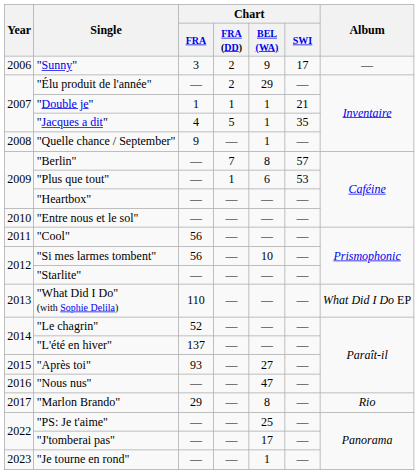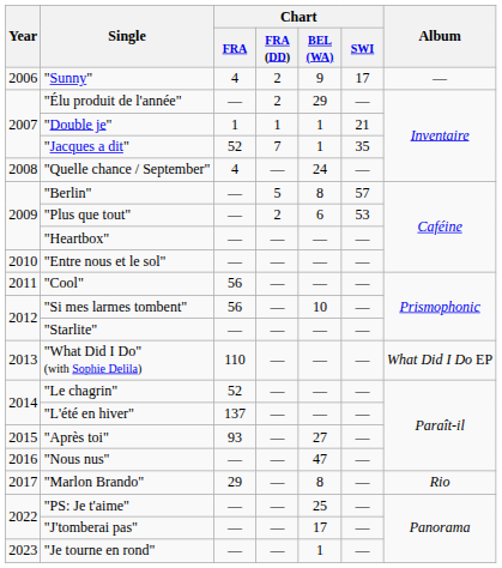 <table class="wikitable">
 <tr>
 <th align="center" rowspan="2">Year</th>
 <th align="center" rowspan="2">Single</th>
 <th align="center" colspan="4">Chart</th>
 <th align="center" rowspan="2">Album</th>
 </tr>
 <tr>
 <th width="40"><small><a href='#'>FRA</a></small><br></th>
 <th width="40"><small><a href='#'>FRA</a> <br>(<a href='#'>DD</a>)</small></th>
 <th width="40"><small><a href='#'>BEL<br>(WA)</a></small><br></th>
 <th width="40"><small><a href='#'>SWI</a></small><br></th>
 </tr>
 <tr>
 <td align="center">2006</td>
 <td>"<a href='#'>Sunny</a>"</td>
-<td align="center">3</td>
+<td align="center">4</td>
 <td align="center">2</td>
 <td align="center">9</td>
 <td align="center">17</td>
 <td align="center">—</td>
 </tr>
 <tr>
 <td align="center" rowspan="3">2007</td>
 <td>"Élu produit de l'année"</td>
 <td align="center">—</td>
 <td align="center">2</td>
 <td align="center">29</td>
 <td align="center">—</td>
 <td align="center" rowspan="4"><em><a href='#'>Inventaire</a></em></td>
 </tr>
 <tr>
 <td>"<a href='#'>Double je</a>"</td>
 <td align="center">1</td>
 <td align="center">1</td>
 <td align="center">1</td>
 <td align="center">21</td>
 </tr>
 <tr>
 <td>"<a href='#'>Jacques a dit</a>"</td>
-<td align="center">4</td>
-<td align="center">5</td>
+<td align="center">52</td>
+<td align="center">7</td>
 <td align="center">1</td>
 <td align="center">35</td>
 </tr>
 <tr>
 <td align="center">2008</td>
 <td>"Quelle chance / September"</td>
-<td align="center">9</td>
+<td align="center">4</td>
 <td align="center">—</td>
-<td align="center">1</td>
+<td align="center">24</td>
 <td align="center">—</td>
 </tr>
 <tr>
 <td align="center" rowspan="3">2009</td>
 <td>"Berlin"</td>
 <td align="center">—</td>
-<td align="center">7</td>
+<td align="center">5</td>
 <td align="center">8</td>
 <td align="center">57</td>
 <td align="center" rowspan="4"><em><a href='#'>Caféine</a></em></td>
 </tr>
 <tr>
 <td>"Plus que tout"</td>
 <td align="center">—</td>
-<td align="center">1</td>
+<td align="center">2</td>
 <td align="center">6</td>
 <td align="center">53</td>
 </tr>
 <tr>
 <td>"Heartbox"</td>
 <td align="center">—</td>
 <td align="center">—</td>
 <td align="center">—</td>
 <td align="center">—</td>
 </tr>
 <tr>
 <td align="center">2010</td>
 <td>"Entre nous et le sol"</td>
 <td align="center">—</td>
 <td align="center">—</td>
 <td align="center">—</td>
 <td align="center">—</td>
 </tr>
 <tr>
 <td align="center">2011</td>
 <td>"Cool"</td>
 <td align="center">56</td>
 <td align="center">—</td>
 <td align="center">—</td>
 <td align="center">—</td>
 <td align="center" rowspan="3"><em><a href='#'>Prismophonic</a></em></td>
 </tr>
 <tr>
 <td align="center" rowspan="2">2012</td>
 <td>"Si mes larmes tombent"</td>
 <td align="center">56</td>
 <td align="center">—</td>
 <td align="center">10</td>
 <td align="center">—</td>
 </tr>
 <tr>
 <td>"Starlite"</td>
 <td align="center">—</td>
 <td align="center">—</td>
 <td align="center">—</td>
 <td align="center">—</td>
 </tr>
 <tr>
 <td align="center">2013</td>
 <td>"What Did I Do" <br><small>(with <a href='#'>Sophie Delila</a>)</small></td>
 <td align="center">110</td>
 <td align="center">—</td>
 <td align="center">—</td>
 <td align="center">—</td>
 <td align="center"><em>What Did I Do</em> EP</td>
 </tr>
 <tr>
 <td align="center" rowspan="2">2014</td>
 <td>"Le chagrin"</td>
 <td align="center">52</td>
 <td align="center">—</td>
 <td align="center">—</td>
 <td align="center">—</td>
 <td align="center" rowspan="4"><em>Paraît-il</em></td>
 </tr>
 <tr>
 <td>"L'été en hiver"</td>
 <td align="center">137</td>
 <td align="center">—</td>
 <td align="center">—</td>
 <td align="center">—</td>
 </tr>
 <tr>
 <td align="center">2015</td>
 <td>"Après toi"</td>
 <td align="center">93</td>
 <td align="center">—</td>
 <td align="center">27</td>
 <td align="center">—</td>
 </tr>
 <tr>
 <td align="center">2016</td>
 <td>"Nous nus"</td>
 <td align="center">—</td>
 <td align="center">—</td>
 <td align="center">47</td>
 <td align="center">—</td>
 </tr>
 <tr>
 <td align="center">2017</td>
 <td>"Marlon Brando"</td>
 <td align="center">29</td>
 <td align="center">—</td>
 <td align="center">8</td>
 <td align="center">—</td>
 <td align="center"><em>Rio</em></td>
 </tr>
 <tr>
 <td align="center" rowspan="2">2022</td>
 <td>"PS: Je t'aime"</td>
 <td align="center">—</td>
 <td align="center">—</td>
 <td align="center">25</td>
 <td align="center">—</td>
 <td align="center" rowspan="3"><em>Panorama</em></td>
 </tr>
 <tr>
 <td>"J'tomberai pas"</td>
 <td align="center">—</td>
 <td align="center">—</td>
 <td align="center">17</td>
 <td align="center">—</td>
 </tr>
 <tr>
 <td align="center">2023</td>
 <td>"Je tourne en rond"</td>
 <td align="center">—</td>
 <td align="center">—</td>
 <td align="center">1</td>
 <td align="center">—</td>
 </tr>
 </table>
